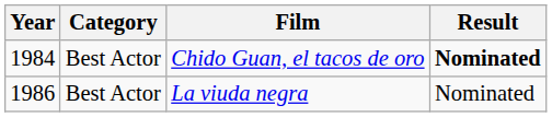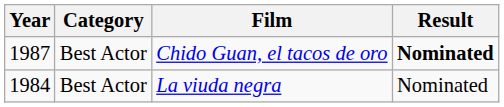 <table class="wikitable">
 <tr>
 <th>Year</th>
 <th>Category</th>
 <th>Film</th>
 <th>Result</th>
 </tr>
 <tr>
-<td>1984</td>
+<td>1987</td>
 <td>Best Actor</td>
 <td><em><a href='#'>Chido Guan, el tacos de oro</a></em></td>
 <td><strong>Nominated</strong></td>
 </tr>
 <tr>
-<td>1986</td>
+<td>1984</td>
 <td>Best Actor</td>
 <td><em><a href='#'>La viuda negra</a></em></td>
 <td>Nominated</td>
 </tr>
 </table>
